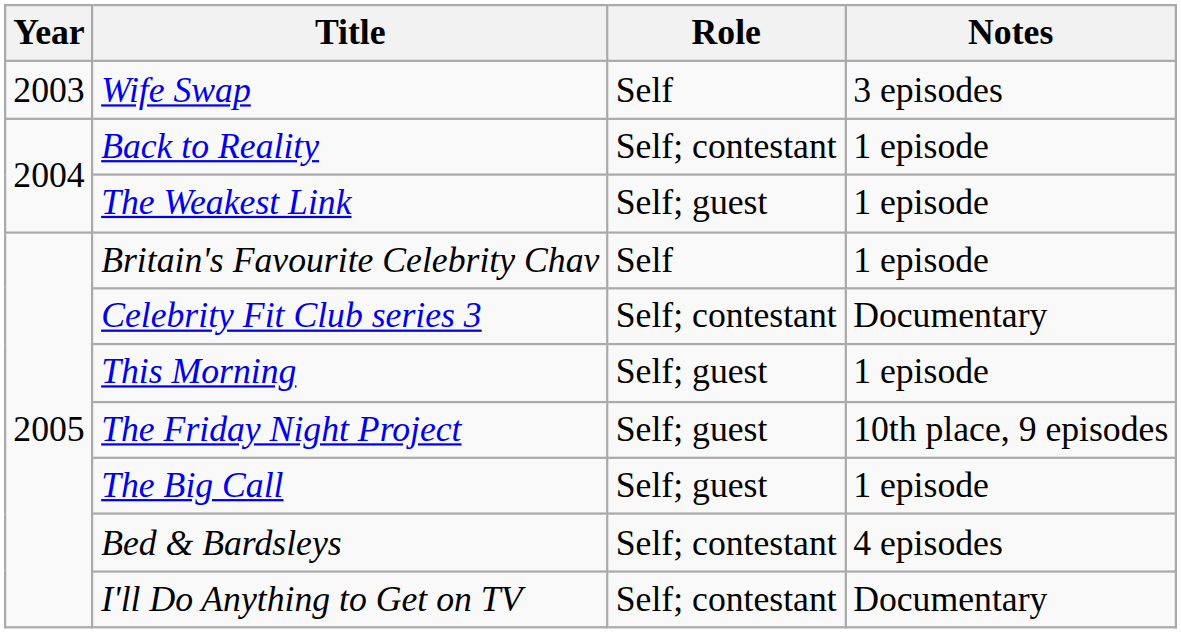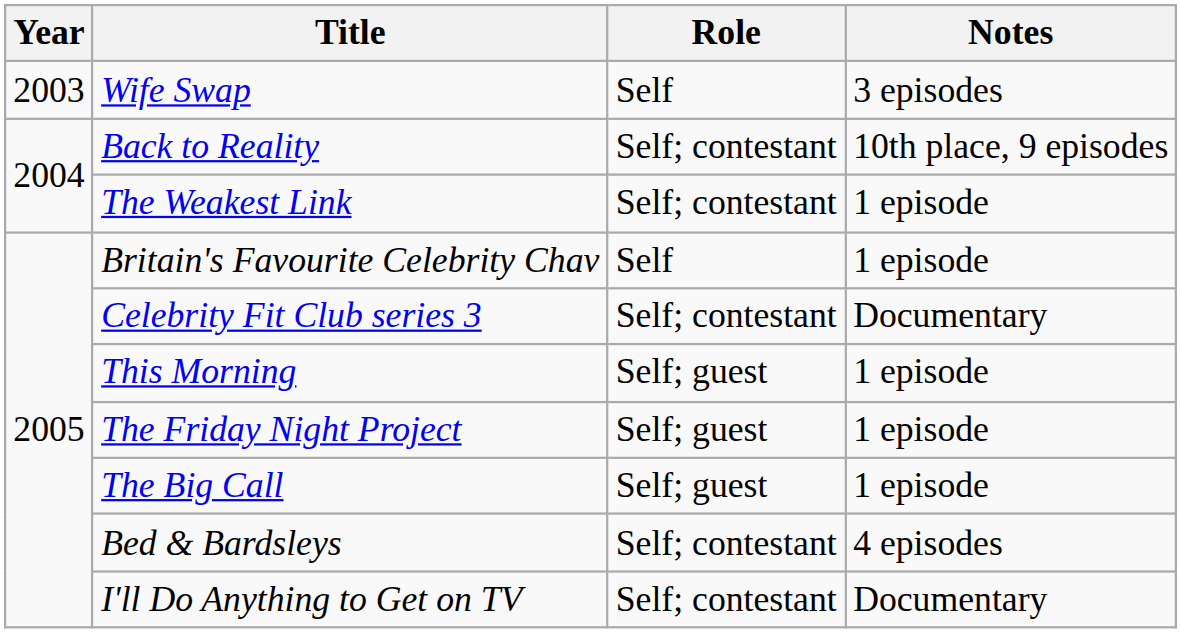 <table class="wikitable">
 <tr>
 <th>Year</th>
 <th>Title</th>
 <th>Role</th>
 <th>Notes</th>
 </tr>
 <tr>
 <td>2003</td>
 <td><em><a href='#'>Wife Swap</a></em></td>
 <td>Self</td>
 <td>3 episodes</td>
 </tr>
 <tr>
 <td rowspan="2">2004</td>
 <td><em><a href='#'>Back to Reality</a></em></td>
 <td>Self; contestant</td>
-<td>1 episode</td>
+<td>10th place, 9 episodes</td>
 </tr>
 <tr>
 <td><em><a href='#'>The Weakest Link</a></em></td>
-<td>Self; guest</td>
+<td>Self; contestant</td>
 <td>1 episode</td>
 </tr>
 <tr>
 <td rowspan="7">2005</td>
 <td><em>Britain's Favourite Celebrity Chav</em></td>
 <td>Self</td>
 <td>1 episode</td>
 </tr>
 <tr>
 <td><em><a href='#'>Celebrity Fit Club series 3</a></em></td>
 <td>Self; contestant</td>
 <td>Documentary</td>
 </tr>
 <tr>
 <td><em><a href='#'>This Morning</a></em></td>
 <td>Self; guest</td>
 <td>1 episode</td>
 </tr>
 <tr>
 <td><em><a href='#'>The Friday Night Project</a></em></td>
 <td>Self; guest</td>
-<td>10th place, 9 episodes</td>
+<td>1 episode</td>
 </tr>
 <tr>
 <td><em><a href='#'>The Big Call</a></em></td>
 <td>Self; guest</td>
 <td>1 episode</td>
 </tr>
 <tr>
 <td><em>Bed & Bardsleys</em></td>
 <td>Self; contestant</td>
 <td>4 episodes</td>
 </tr>
 <tr>
 <td><em>I'll Do Anything to Get on TV</em></td>
 <td>Self; contestant</td>
 <td>Documentary</td>
 </tr>
 </table>
